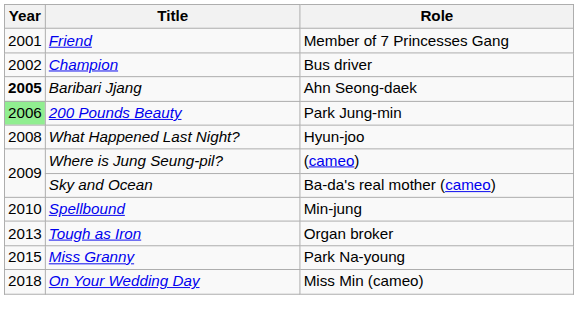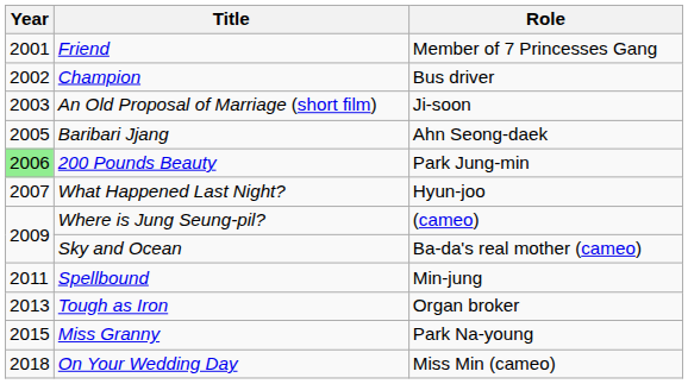 <table class="wikitable" style="width:600px">
 <tr>
 <th width=10>Year</th>
 <th>Title</th>
 <th>Role</th>
 </tr>
 <tr>
 <td>2001</td>
 <td><em><a href='#'>Friend</a></em></td>
 <td>Member of 7 Princesses Gang</td>
 </tr>
 <tr>
 <td>2002</td>
 <td><em><a href='#'>Champion</a></em></td>
 <td>Bus driver</td>
 </tr>
 <tr>
-<td><strong>2005</strong></td>
+<td>2003</td>
+<td><em>An Old Proposal of Marriage</em> (<a href='#'>short film</a>)</td>
+<td>Ji-soon</td>
+</tr>
+<tr>
+<td>2005</td>
 <td><em>Baribari Jjang</em></td>
 <td>Ahn Seong-daek</td>
 </tr>
 <tr>
 <td style="background: lightgreen;">2006</td>
 <td><em><a href='#'>200 Pounds Beauty</a></em></td>
 <td>Park Jung-min</td>
 </tr>
 <tr>
-<td>2008</td>
+<td>2007</td>
 <td><em>What Happened Last Night?</em></td>
 <td>Hyun-joo</td>
 </tr>
 <tr>
 <td rowspan=2>2009</td>
 <td><em>Where is Jung Seung-pil?</em> </td>
 <td>(<a href='#'>cameo</a>)</td>
 </tr>
 <tr>
 <td><em>Sky and Ocean</em></td>
 <td>Ba-da's real mother (<a href='#'>cameo</a>)</td>
 </tr>
 <tr>
-<td>2010</td>
+<td>2011</td>
 <td><em><a href='#'>Spellbound</a></em></td>
 <td>Min-jung</td>
 </tr>
 <tr>
 <td>2013</td>
 <td><em><a href='#'>Tough as Iron</a></em></td>
 <td>Organ broker</td>
 </tr>
 <tr>
 <td>2015</td>
 <td><em><a href='#'>Miss Granny</a></em></td>
 <td>Park Na-young</td>
 </tr>
 <tr>
 <td>2018</td>
 <td><em><a href='#'>On Your Wedding Day</a></em></td>
 <td>Miss Min (cameo)</td>
 </tr>
 </table>
